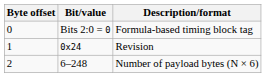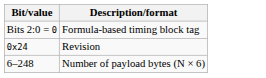 <table class=wikitable>
 <tr>
-<th>Byte offset</th>
 <th>Bit/value</th>
 <th>Description/format</th>
 </tr>
 <tr>
-<td>0</td>
 <td>Bits 2:0 = <code>0</code></td>
 <td>Formula-based timing block tag</td>
 </tr>
 <tr>
-<td>1</td>
 <td><code>0x24</code></td>
 <td>Revision</td>
 </tr>
 <tr>
-<td>2</td>
 <td>6–248</td>
 <td>Number of payload bytes (N × 6)</td>
 </tr>
 </table>
